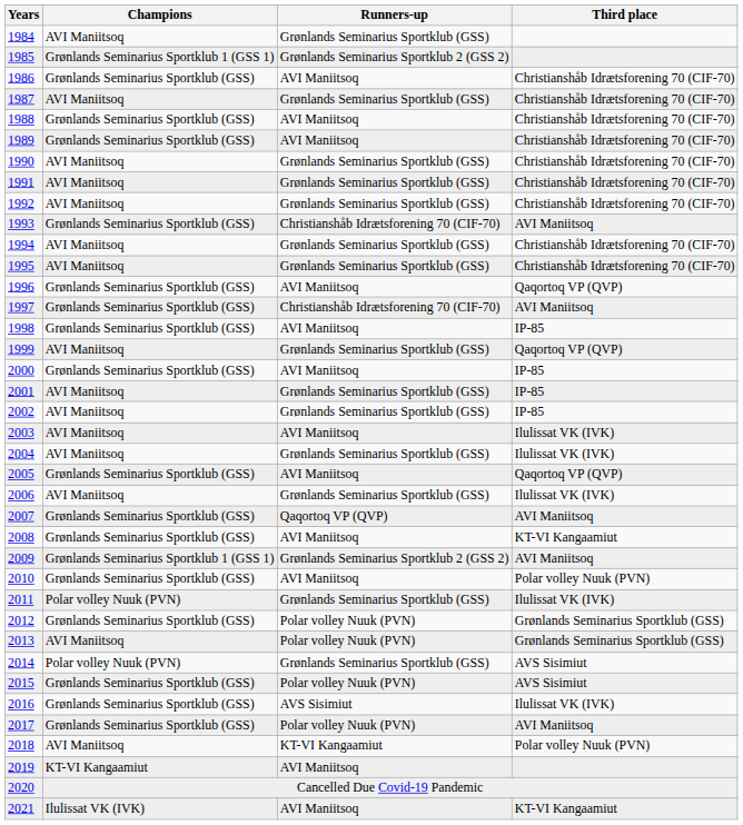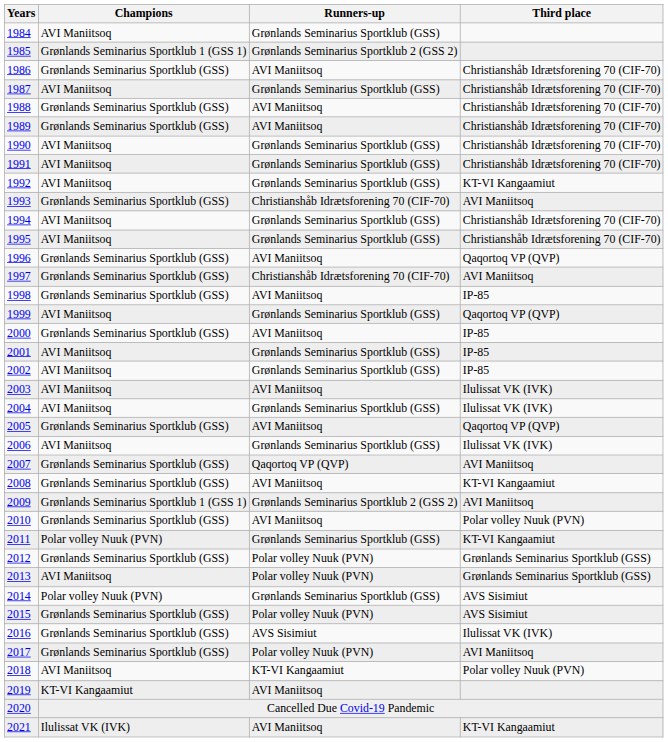 <table class="wikitable">
 <tr>
 <th>Years</th>
 <th>Champions</th>
 <th>Runners-up</th>
 <th>Third place</th>
 </tr>
 <tr>
 <td><a href='#'>1984</a></td>
 <td>AVI Maniitsoq</td>
 <td>Grønlands Seminarius Sportklub (GSS)</td>
 <td></td>
 </tr>
 <tr style="background:#eee">
 <td><a href='#'>1985</a></td>
 <td>Grønlands Seminarius Sportklub 1 (GSS 1)</td>
 <td>Grønlands Seminarius Sportklub 2 (GSS 2)</td>
 <td></td>
 </tr>
 <tr>
 <td><a href='#'>1986</a></td>
 <td>Grønlands Seminarius Sportklub (GSS)</td>
 <td>AVI Maniitsoq</td>
 <td>Christianshåb Idrætsforening 70 (CIF-70)</td>
 </tr>
 <tr style="background:#eee">
 <td><a href='#'>1987</a></td>
 <td>AVI Maniitsoq</td>
 <td>Grønlands Seminarius Sportklub (GSS)</td>
 <td>Christianshåb Idrætsforening 70 (CIF-70)</td>
 </tr>
 <tr>
 <td><a href='#'>1988</a></td>
 <td>Grønlands Seminarius Sportklub (GSS)</td>
 <td>AVI Maniitsoq</td>
 <td>Christianshåb Idrætsforening 70 (CIF-70)</td>
 </tr>
 <tr style="background:#eee">
 <td><a href='#'>1989</a></td>
 <td>Grønlands Seminarius Sportklub (GSS)</td>
 <td>AVI Maniitsoq</td>
 <td>Christianshåb Idrætsforening 70 (CIF-70)</td>
 </tr>
 <tr>
 <td><a href='#'>1990</a></td>
 <td>AVI Maniitsoq</td>
 <td>Grønlands Seminarius Sportklub (GSS)</td>
 <td>Christianshåb Idrætsforening 70 (CIF-70)</td>
 </tr>
 <tr style="background:#eee">
 <td><a href='#'>1991</a></td>
 <td>AVI Maniitsoq</td>
 <td>Grønlands Seminarius Sportklub (GSS)</td>
 <td>Christianshåb Idrætsforening 70 (CIF-70)</td>
 </tr>
 <tr>
 <td><a href='#'>1992</a></td>
 <td>AVI Maniitsoq</td>
 <td>Grønlands Seminarius Sportklub (GSS)</td>
-<td>Christianshåb Idrætsforening 70 (CIF-70)</td>
+<td>KT-VI Kangaamiut</td>
 </tr>
 <tr style="background:#eee">
 <td><a href='#'>1993</a></td>
 <td>Grønlands Seminarius Sportklub (GSS)</td>
 <td>Christianshåb Idrætsforening 70 (CIF-70)</td>
 <td>AVI Maniitsoq</td>
 </tr>
 <tr>
 <td><a href='#'>1994</a></td>
 <td>AVI Maniitsoq</td>
 <td>Grønlands Seminarius Sportklub (GSS)</td>
 <td>Christianshåb Idrætsforening 70 (CIF-70)</td>
 </tr>
 <tr style="background:#eee">
 <td><a href='#'>1995</a></td>
 <td>AVI Maniitsoq</td>
 <td>Grønlands Seminarius Sportklub (GSS)</td>
 <td>Christianshåb Idrætsforening 70 (CIF-70)</td>
 </tr>
 <tr>
 <td><a href='#'>1996</a></td>
 <td>Grønlands Seminarius Sportklub (GSS)</td>
 <td>AVI Maniitsoq</td>
 <td>Qaqortoq VP (QVP)</td>
 </tr>
 <tr style="background:#eee">
 <td><a href='#'>1997</a></td>
 <td>Grønlands Seminarius Sportklub (GSS)</td>
 <td>Christianshåb Idrætsforening 70 (CIF-70)</td>
 <td>AVI Maniitsoq</td>
 </tr>
 <tr>
 <td><a href='#'>1998</a></td>
 <td>Grønlands Seminarius Sportklub (GSS)</td>
 <td>AVI Maniitsoq</td>
 <td>IP-85</td>
 </tr>
 <tr style="background:#eee">
 <td><a href='#'>1999</a></td>
 <td>AVI Maniitsoq</td>
 <td>Grønlands Seminarius Sportklub (GSS)</td>
 <td>Qaqortoq VP (QVP)</td>
 </tr>
 <tr>
 <td><a href='#'>2000</a></td>
 <td>Grønlands Seminarius Sportklub (GSS)</td>
 <td>AVI Maniitsoq</td>
 <td>IP-85</td>
 </tr>
 <tr style="background:#eee">
 <td><a href='#'>2001</a></td>
 <td>AVI Maniitsoq</td>
 <td>Grønlands Seminarius Sportklub (GSS)</td>
 <td>IP-85</td>
 </tr>
 <tr>
 <td><a href='#'>2002</a></td>
 <td>AVI Maniitsoq</td>
 <td>Grønlands Seminarius Sportklub (GSS)</td>
 <td>IP-85</td>
 </tr>
 <tr style="background:#eee">
 <td><a href='#'>2003</a></td>
 <td>AVI Maniitsoq</td>
 <td>AVI Maniitsoq</td>
 <td>Ilulissat VK (IVK)</td>
 </tr>
 <tr>
 <td><a href='#'>2004</a></td>
 <td>AVI Maniitsoq</td>
 <td>Grønlands Seminarius Sportklub (GSS)</td>
 <td>Ilulissat VK (IVK)</td>
 </tr>
 <tr style="background:#eee">
 <td><a href='#'>2005</a></td>
 <td>Grønlands Seminarius Sportklub (GSS)</td>
 <td>AVI Maniitsoq</td>
 <td>Qaqortoq VP (QVP)</td>
 </tr>
 <tr>
 <td><a href='#'>2006</a></td>
 <td>AVI Maniitsoq</td>
 <td>Grønlands Seminarius Sportklub (GSS)</td>
 <td>Ilulissat VK (IVK)</td>
 </tr>
 <tr style="background:#eee">
 <td><a href='#'>2007</a></td>
 <td>Grønlands Seminarius Sportklub (GSS)</td>
 <td>Qaqortoq VP (QVP)</td>
 <td>AVI Maniitsoq</td>
 </tr>
 <tr>
 <td><a href='#'>2008</a></td>
 <td>Grønlands Seminarius Sportklub (GSS)</td>
 <td>AVI Maniitsoq</td>
 <td>KT-VI Kangaamiut</td>
 </tr>
 <tr style="background:#eee">
 <td><a href='#'>2009</a></td>
 <td>Grønlands Seminarius Sportklub 1 (GSS 1)</td>
 <td>Grønlands Seminarius Sportklub 2 (GSS 2)</td>
 <td>AVI Maniitsoq</td>
 </tr>
 <tr>
 <td><a href='#'>2010</a></td>
 <td>Grønlands Seminarius Sportklub (GSS)</td>
 <td>AVI Maniitsoq</td>
 <td>Polar volley Nuuk (PVN)</td>
 </tr>
 <tr style="background:#eee">
 <td><a href='#'>2011</a></td>
 <td>Polar volley Nuuk (PVN)</td>
 <td>Grønlands Seminarius Sportklub (GSS)</td>
-<td>Ilulissat VK (IVK)</td>
+<td>KT-VI Kangaamiut</td>
 </tr>
 <tr>
 <td><a href='#'>2012</a></td>
 <td>Grønlands Seminarius Sportklub (GSS)</td>
 <td>Polar volley Nuuk (PVN)</td>
 <td>Grønlands Seminarius Sportklub (GSS)</td>
 </tr>
 <tr style="background:#eee">
 <td><a href='#'>2013</a></td>
 <td>AVI Maniitsoq</td>
 <td>Polar volley Nuuk (PVN)</td>
 <td>Grønlands Seminarius Sportklub (GSS)</td>
 </tr>
 <tr>
 <td><a href='#'>2014</a></td>
 <td>Polar volley Nuuk (PVN)</td>
 <td>Grønlands Seminarius Sportklub (GSS)</td>
 <td>AVS Sisimiut</td>
 </tr>
 <tr style="background:#eee">
 <td><a href='#'>2015</a></td>
 <td>Grønlands Seminarius Sportklub (GSS)</td>
 <td>Polar volley Nuuk (PVN)</td>
 <td>AVS Sisimiut</td>
 </tr>
 <tr>
 <td><a href='#'>2016</a></td>
 <td>Grønlands Seminarius Sportklub (GSS)</td>
 <td>AVS Sisimiut</td>
 <td>Ilulissat VK (IVK)</td>
 </tr>
 <tr style="background:#eee">
 <td><a href='#'>2017</a></td>
 <td>Grønlands Seminarius Sportklub (GSS)</td>
 <td>Polar volley Nuuk (PVN)</td>
 <td>AVI Maniitsoq</td>
 </tr>
 <tr>
 <td><a href='#'>2018</a></td>
 <td>AVI Maniitsoq</td>
 <td>KT-VI Kangaamiut</td>
 <td>Polar volley Nuuk (PVN)</td>
 </tr>
 <tr style="background:#eee">
 <td><a href='#'>2019</a></td>
 <td>KT-VI Kangaamiut</td>
 <td>AVI Maniitsoq</td>
 <td></td>
 </tr>
 <tr bgcolor="efefef">
 <td><a href='#'>2020</a></td>
 <td align="center" colspan="3">Cancelled Due <a href='#'>Covid-19</a> Pandemic</td>
 </tr>
 <tr style="background:#eee">
 <td><a href='#'>2021</a></td>
 <td>Ilulissat VK (IVK)</td>
 <td>AVI Maniitsoq</td>
 <td>KT-VI Kangaamiut</td>
 </tr>
 </table>
